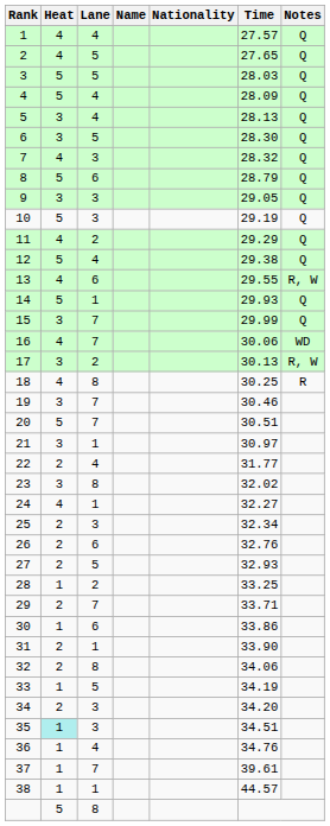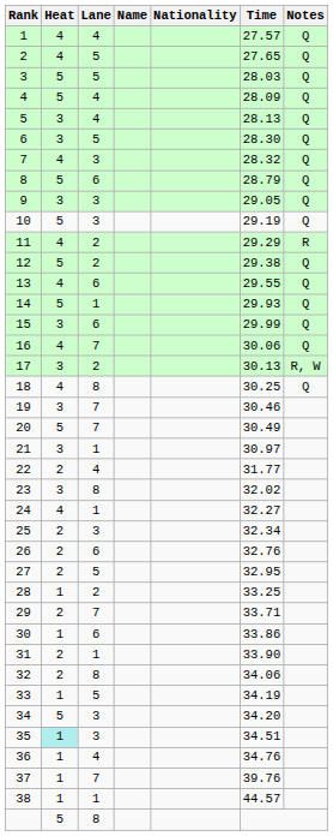 <table class="wikitable sortable" style="text-align:center">
 <tr>
 <th>Rank</th>
 <th>Heat</th>
 <th>Lane</th>
 <th>Name</th>
 <th>Nationality</th>
 <th>Time</th>
 <th>Notes</th>
 </tr>
 <tr bgcolor=ccffcc>
 <td>1</td>
 <td>4</td>
 <td>4</td>
 <td align=left></td>
 <td align=left></td>
 <td>27.57</td>
 <td>Q</td>
 </tr>
 <tr bgcolor=ccffcc>
 <td>2</td>
 <td>4</td>
 <td>5</td>
 <td align=left></td>
 <td align=left></td>
 <td>27.65</td>
 <td>Q</td>
 </tr>
 <tr bgcolor=ccffcc>
 <td>3</td>
 <td>5</td>
 <td>5</td>
 <td align=left></td>
 <td align=left></td>
 <td>28.03</td>
 <td>Q</td>
 </tr>
 <tr bgcolor=ccffcc>
 <td>4</td>
 <td>5</td>
 <td>4</td>
 <td align=left></td>
 <td align=left></td>
 <td>28.09</td>
 <td>Q</td>
 </tr>
 <tr bgcolor=ccffcc>
 <td>5</td>
 <td>3</td>
 <td>4</td>
 <td align=left></td>
 <td align=left></td>
 <td>28.13</td>
 <td>Q</td>
 </tr>
 <tr bgcolor=ccffcc>
 <td>6</td>
 <td>3</td>
 <td>5</td>
 <td align=left></td>
 <td align=left></td>
 <td>28.30</td>
 <td>Q</td>
 </tr>
 <tr bgcolor=ccffcc>
 <td>7</td>
 <td>4</td>
 <td>3</td>
 <td align=left></td>
 <td align=left></td>
 <td>28.32</td>
 <td>Q</td>
 </tr>
 <tr bgcolor=ccffcc>
 <td>8</td>
 <td>5</td>
 <td>6</td>
 <td align=left></td>
 <td align=left></td>
 <td>28.79</td>
 <td>Q</td>
 </tr>
 <tr bgcolor=ccffcc>
 <td>9</td>
 <td>3</td>
 <td>3</td>
 <td align=left></td>
 <td align=left></td>
 <td>29.05</td>
 <td>Q</td>
 </tr>
 <tr>
 <td>10</td>
 <td>5</td>
 <td>3</td>
 <td align=left></td>
 <td align=left></td>
 <td>29.19</td>
 <td>Q</td>
 </tr>
 <tr bgcolor=ccffcc>
 <td>11</td>
 <td>4</td>
 <td>2</td>
 <td align=left></td>
 <td align=left></td>
 <td>29.29</td>
-<td>Q</td>
+<td>R</td>
 </tr>
 <tr bgcolor=ccffcc>
 <td>12</td>
 <td>5</td>
-<td>4</td>
+<td>2</td>
 <td align=left></td>
 <td align=left></td>
 <td>29.38</td>
 <td>Q</td>
 </tr>
 <tr bgcolor=ccffcc>
 <td>13</td>
 <td>4</td>
 <td>6</td>
 <td align=left></td>
 <td align=left></td>
 <td>29.55</td>
-<td>R, W</td>
+<td>Q</td>
 </tr>
 <tr bgcolor=ccffcc>
 <td>14</td>
 <td>5</td>
 <td>1</td>
 <td align=left></td>
 <td align=left></td>
 <td>29.93</td>
 <td>Q</td>
 </tr>
 <tr bgcolor=ccffcc>
 <td>15</td>
 <td>3</td>
-<td>7</td>
+<td>6</td>
 <td align=left></td>
 <td align=left></td>
 <td>29.99</td>
 <td>Q</td>
 </tr>
 <tr bgcolor=ccffcc>
 <td>16</td>
 <td>4</td>
 <td>7</td>
 <td align=left></td>
 <td align=left></td>
 <td>30.06</td>
-<td>WD</td>
+<td>Q</td>
 </tr>
 <tr bgcolor=ccffcc>
 <td>17</td>
 <td>3</td>
 <td>2</td>
 <td align=left></td>
 <td align=left></td>
 <td>30.13</td>
 <td>R, W</td>
 </tr>
 <tr>
 <td>18</td>
 <td>4</td>
 <td>8</td>
 <td align=left></td>
 <td align=left></td>
 <td>30.25</td>
-<td>R</td>
+<td>Q</td>
 </tr>
 <tr>
 <td>19</td>
 <td>3</td>
 <td>7</td>
 <td align=left></td>
 <td align=left></td>
 <td>30.46</td>
 <td></td>
 </tr>
 <tr>
 <td>20</td>
 <td>5</td>
 <td>7</td>
 <td align=left></td>
 <td align=left></td>
-<td>30.51</td>
+<td>30.49</td>
 <td></td>
 </tr>
 <tr>
 <td>21</td>
 <td>3</td>
 <td>1</td>
 <td align=left></td>
 <td align=left></td>
 <td>30.97</td>
 <td></td>
 </tr>
 <tr>
 <td>22</td>
 <td>2</td>
 <td>4</td>
 <td align=left></td>
 <td align=left></td>
 <td>31.77</td>
 <td></td>
 </tr>
 <tr>
 <td>23</td>
 <td>3</td>
 <td>8</td>
 <td align=left></td>
 <td align=left></td>
 <td>32.02</td>
 <td></td>
 </tr>
 <tr>
 <td>24</td>
 <td>4</td>
 <td>1</td>
 <td align=left></td>
 <td align=left></td>
 <td>32.27</td>
 <td></td>
 </tr>
 <tr>
 <td>25</td>
 <td>2</td>
 <td>3</td>
 <td align=left></td>
 <td align=left></td>
 <td>32.34</td>
 <td></td>
 </tr>
 <tr>
 <td>26</td>
 <td>2</td>
 <td>6</td>
 <td align=left></td>
 <td align=left></td>
 <td>32.76</td>
 <td></td>
 </tr>
 <tr>
 <td>27</td>
 <td>2</td>
 <td>5</td>
 <td align=left></td>
 <td align=left></td>
-<td>32.93</td>
+<td>32.95</td>
 <td></td>
 </tr>
 <tr>
 <td>28</td>
 <td>1</td>
 <td>2</td>
 <td align=left></td>
 <td align=left></td>
 <td>33.25</td>
 <td></td>
 </tr>
 <tr>
 <td>29</td>
 <td>2</td>
 <td>7</td>
 <td align=left></td>
 <td align=left></td>
 <td>33.71</td>
 <td></td>
 </tr>
 <tr>
 <td>30</td>
 <td>1</td>
 <td>6</td>
 <td align=left></td>
 <td align=left></td>
 <td>33.86</td>
 <td></td>
 </tr>
 <tr>
 <td>31</td>
 <td>2</td>
 <td>1</td>
 <td align=left></td>
 <td align=left></td>
 <td>33.90</td>
 <td></td>
 </tr>
 <tr>
 <td>32</td>
 <td>2</td>
 <td>8</td>
 <td align=left></td>
 <td align=left></td>
 <td>34.06</td>
 <td></td>
 </tr>
 <tr>
 <td>33</td>
 <td>1</td>
 <td>5</td>
 <td align=left></td>
 <td align=left></td>
 <td>34.19</td>
 <td></td>
 </tr>
 <tr>
 <td>34</td>
-<td>2</td>
+<td>5</td>
 <td>3</td>
 <td align=left></td>
 <td align=left></td>
 <td>34.20</td>
 <td></td>
 </tr>
 <tr>
 <td>35</td>
 <td style="background: paleturquoise;">1</td>
 <td>3</td>
 <td align=left></td>
 <td align=left></td>
 <td>34.51</td>
 <td></td>
 </tr>
 <tr>
 <td>36</td>
 <td>1</td>
 <td>4</td>
 <td align=left></td>
 <td align=left></td>
 <td>34.76</td>
 <td></td>
 </tr>
 <tr>
 <td>37</td>
 <td>1</td>
 <td>7</td>
 <td align=left></td>
 <td align=left></td>
-<td>39.61</td>
+<td>39.76</td>
 <td></td>
 </tr>
 <tr>
 <td>38</td>
 <td>1</td>
 <td>1</td>
 <td align=left></td>
 <td align=left></td>
 <td>44.57</td>
 <td></td>
 </tr>
 <tr>
 <td></td>
 <td>5</td>
 <td>8</td>
 <td align=left></td>
 <td align=left></td>
 <td colspan=2></td>
 </tr>
 </table>
